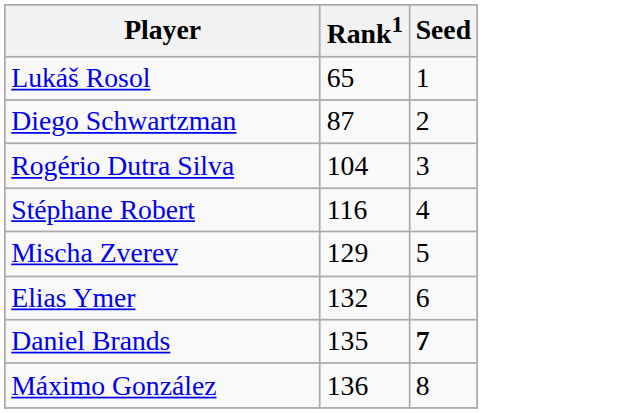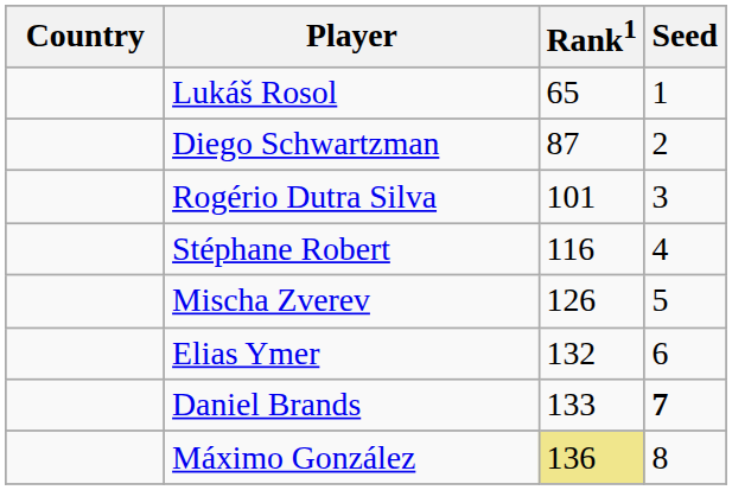 <table class="sortable wikitable">
 <tr>
+<th width="70">Country</th>
 <th width="175">Player</th>
 <th>Rank<sup>1</sup></th>
 <th>Seed</th>
 </tr>
 <tr>
+<td></td>
 <td><a href='#'>Lukáš Rosol</a></td>
 <td>65</td>
 <td>1</td>
 </tr>
 <tr>
+<td></td>
 <td><a href='#'>Diego Schwartzman</a></td>
 <td>87</td>
 <td>2</td>
 </tr>
 <tr>
+<td></td>
 <td><a href='#'>Rogério Dutra Silva</a></td>
-<td>104</td>
+<td>101</td>
 <td>3</td>
 </tr>
 <tr>
+<td></td>
 <td><a href='#'>Stéphane Robert</a></td>
 <td>116</td>
 <td>4</td>
 </tr>
 <tr>
+<td></td>
 <td><a href='#'>Mischa Zverev</a></td>
-<td>129</td>
+<td>126</td>
 <td>5</td>
 </tr>
 <tr>
+<td></td>
 <td><a href='#'>Elias Ymer</a></td>
 <td>132</td>
 <td>6</td>
 </tr>
 <tr>
+<td></td>
 <td><a href='#'>Daniel Brands</a></td>
-<td>135</td>
+<td>133</td>
 <td><strong>7</strong></td>
 </tr>
 <tr>
+<td></td>
 <td><a href='#'>Máximo González</a></td>
-<td>136</td>
+<td style="background: khaki;">136</td>
 <td>8</td>
 </tr>
 </table>
